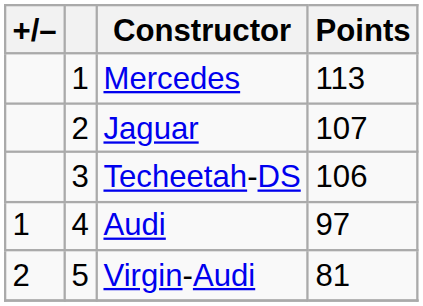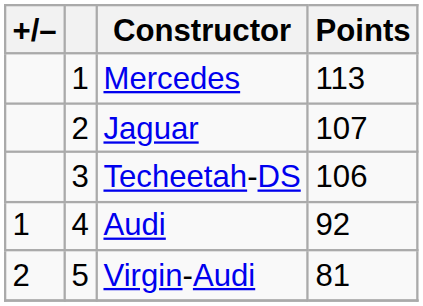 <table class="wikitable" style="font-size: 85%">
 <tr>
 <th scope="col">+/–</th>
 <th scope="col"></th>
 <th scope="col">Constructor</th>
 <th scope="col">Points</th>
 </tr>
 <tr>
 <td align="left"></td>
 <td align="center">1</td>
 <td> <a href='#'>Mercedes</a></td>
 <td align="left">113</td>
 </tr>
 <tr>
 <td align="left"></td>
 <td align="center">2</td>
 <td> <a href='#'>Jaguar</a></td>
 <td align="left">107</td>
 </tr>
 <tr>
 <td align="left"></td>
 <td align="center">3</td>
 <td> <a href='#'>Techeetah</a>-<a href='#'>DS</a></td>
 <td align="left">106</td>
 </tr>
 <tr>
 <td align="left"> 1</td>
 <td align="center">4</td>
 <td> <a href='#'>Audi</a></td>
-<td align="left">97</td>
+<td align="left">92</td>
 </tr>
 <tr>
 <td align="left"> 2</td>
 <td align="center">5</td>
 <td> <a href='#'>Virgin</a>-<a href='#'>Audi</a></td>
 <td align="left">81</td>
 </tr>
 <tr>
 </tr>
 </table>
